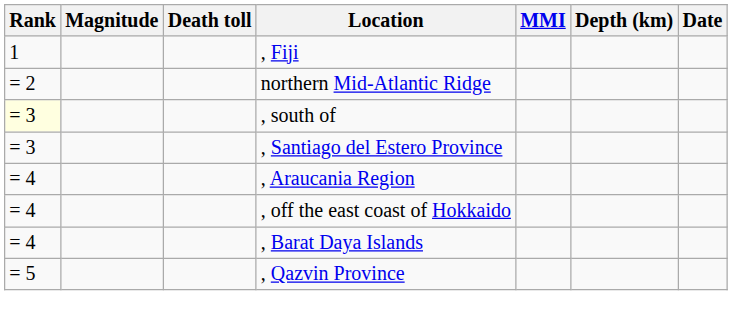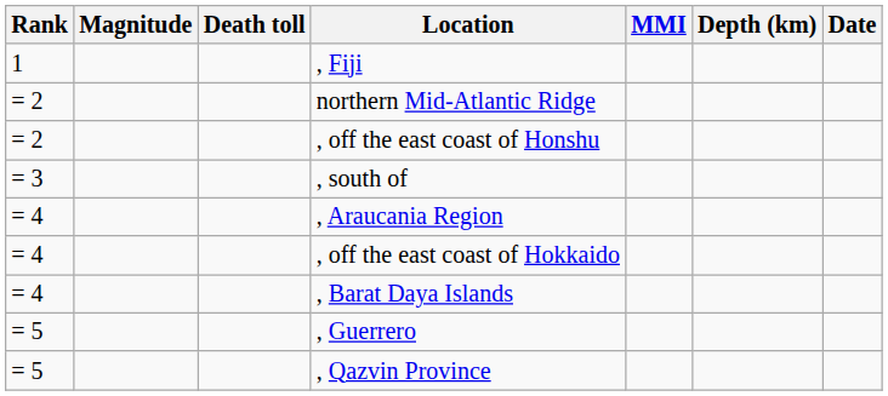 <table class="sortable wikitable" style="font-size:100%;">
 <tr>
 <th>Rank</th>
 <th>Magnitude</th>
 <th>Death toll</th>
 <th>Location</th>
 <th><a href='#'>MMI</a></th>
 <th>Depth (km)</th>
 <th>Date</th>
 </tr>
 <tr>
 <td>1</td>
 <td></td>
 <td></td>
 <td>, <a href='#'>Fiji</a></td>
 <td></td>
 <td></td>
 <td></td>
 </tr>
 <tr>
 <td>= 2</td>
 <td></td>
 <td></td>
 <td>northern <a href='#'>Mid-Atlantic Ridge</a></td>
 <td></td>
 <td></td>
 <td></td>
 </tr>
 <tr>
-<td style="background: lightyellow;">= 3</td>
+<td>= 2</td>
 <td></td>
 <td></td>
-<td>, south of</td>
+<td>, off the east coast of <a href='#'>Honshu</a></td>
 <td></td>
 <td></td>
 <td></td>
 </tr>
 <tr>
 <td>= 3</td>
 <td></td>
 <td></td>
-<td>, <a href='#'>Santiago del Estero Province</a></td>
+<td>, south of</td>
 <td></td>
 <td></td>
 <td></td>
 </tr>
 <tr>
 <td>= 4</td>
 <td></td>
 <td></td>
 <td>, <a href='#'>Araucania Region</a></td>
 <td></td>
 <td></td>
 <td></td>
 </tr>
 <tr>
 <td>= 4</td>
 <td></td>
 <td></td>
 <td>, off the east coast of <a href='#'>Hokkaido</a></td>
 <td></td>
 <td></td>
 <td></td>
 </tr>
 <tr>
 <td>= 4</td>
 <td></td>
 <td></td>
 <td>, <a href='#'>Barat Daya Islands</a></td>
 <td></td>
 <td></td>
 <td></td>
 </tr>
 <tr>
 <td>= 5</td>
 <td></td>
 <td></td>
+<td>, <a href='#'>Guerrero</a></td>
+<td></td>
+<td></td>
+<td></td>
+</tr>
+<tr>
+<td>= 5</td>
+<td></td>
+<td></td>
 <td>, <a href='#'>Qazvin Province</a></td>
 <td></td>
 <td></td>
 <td></td>
 </tr>
 </table>
